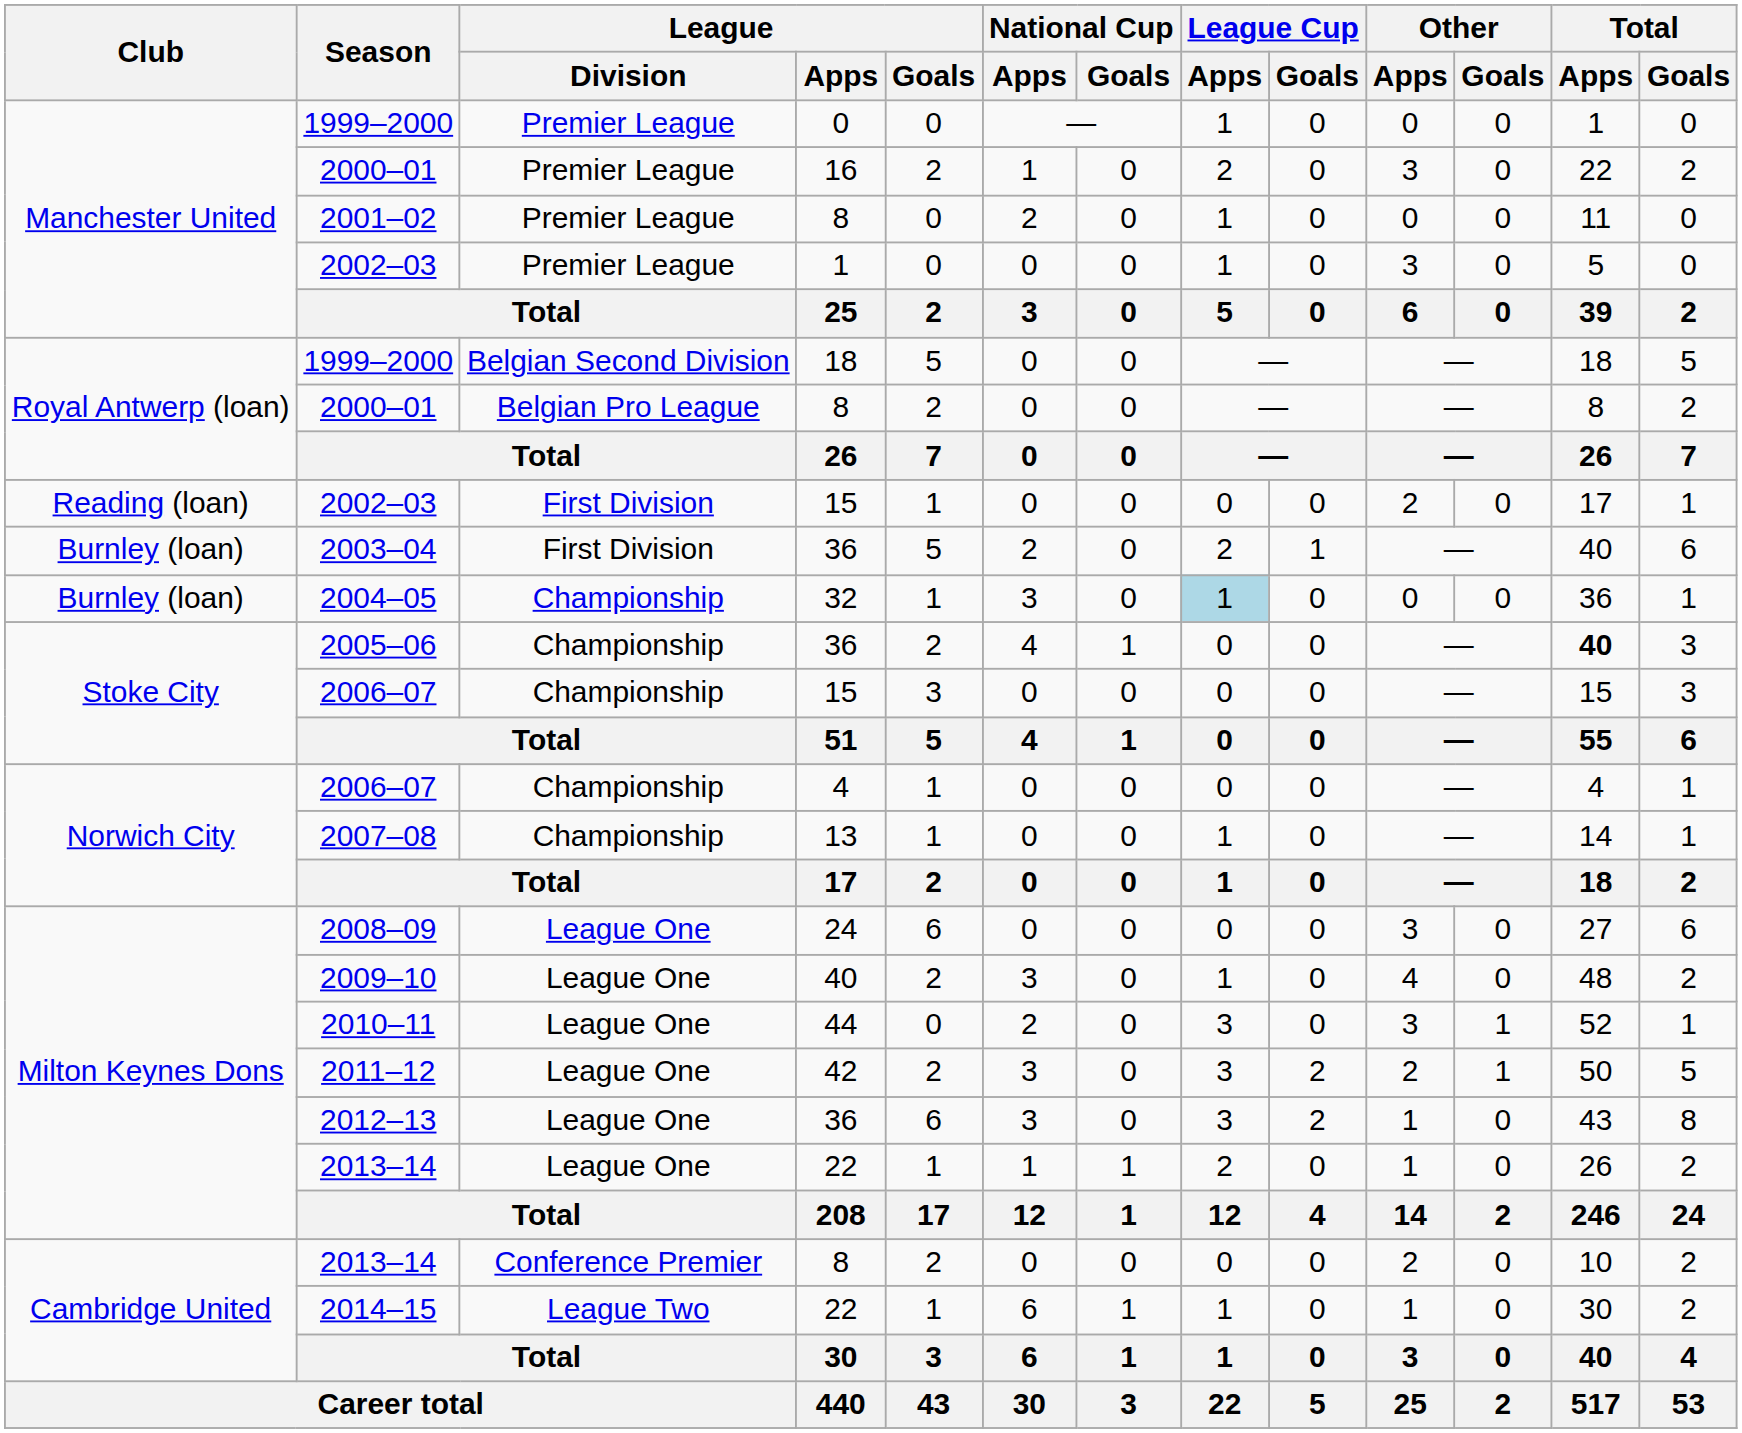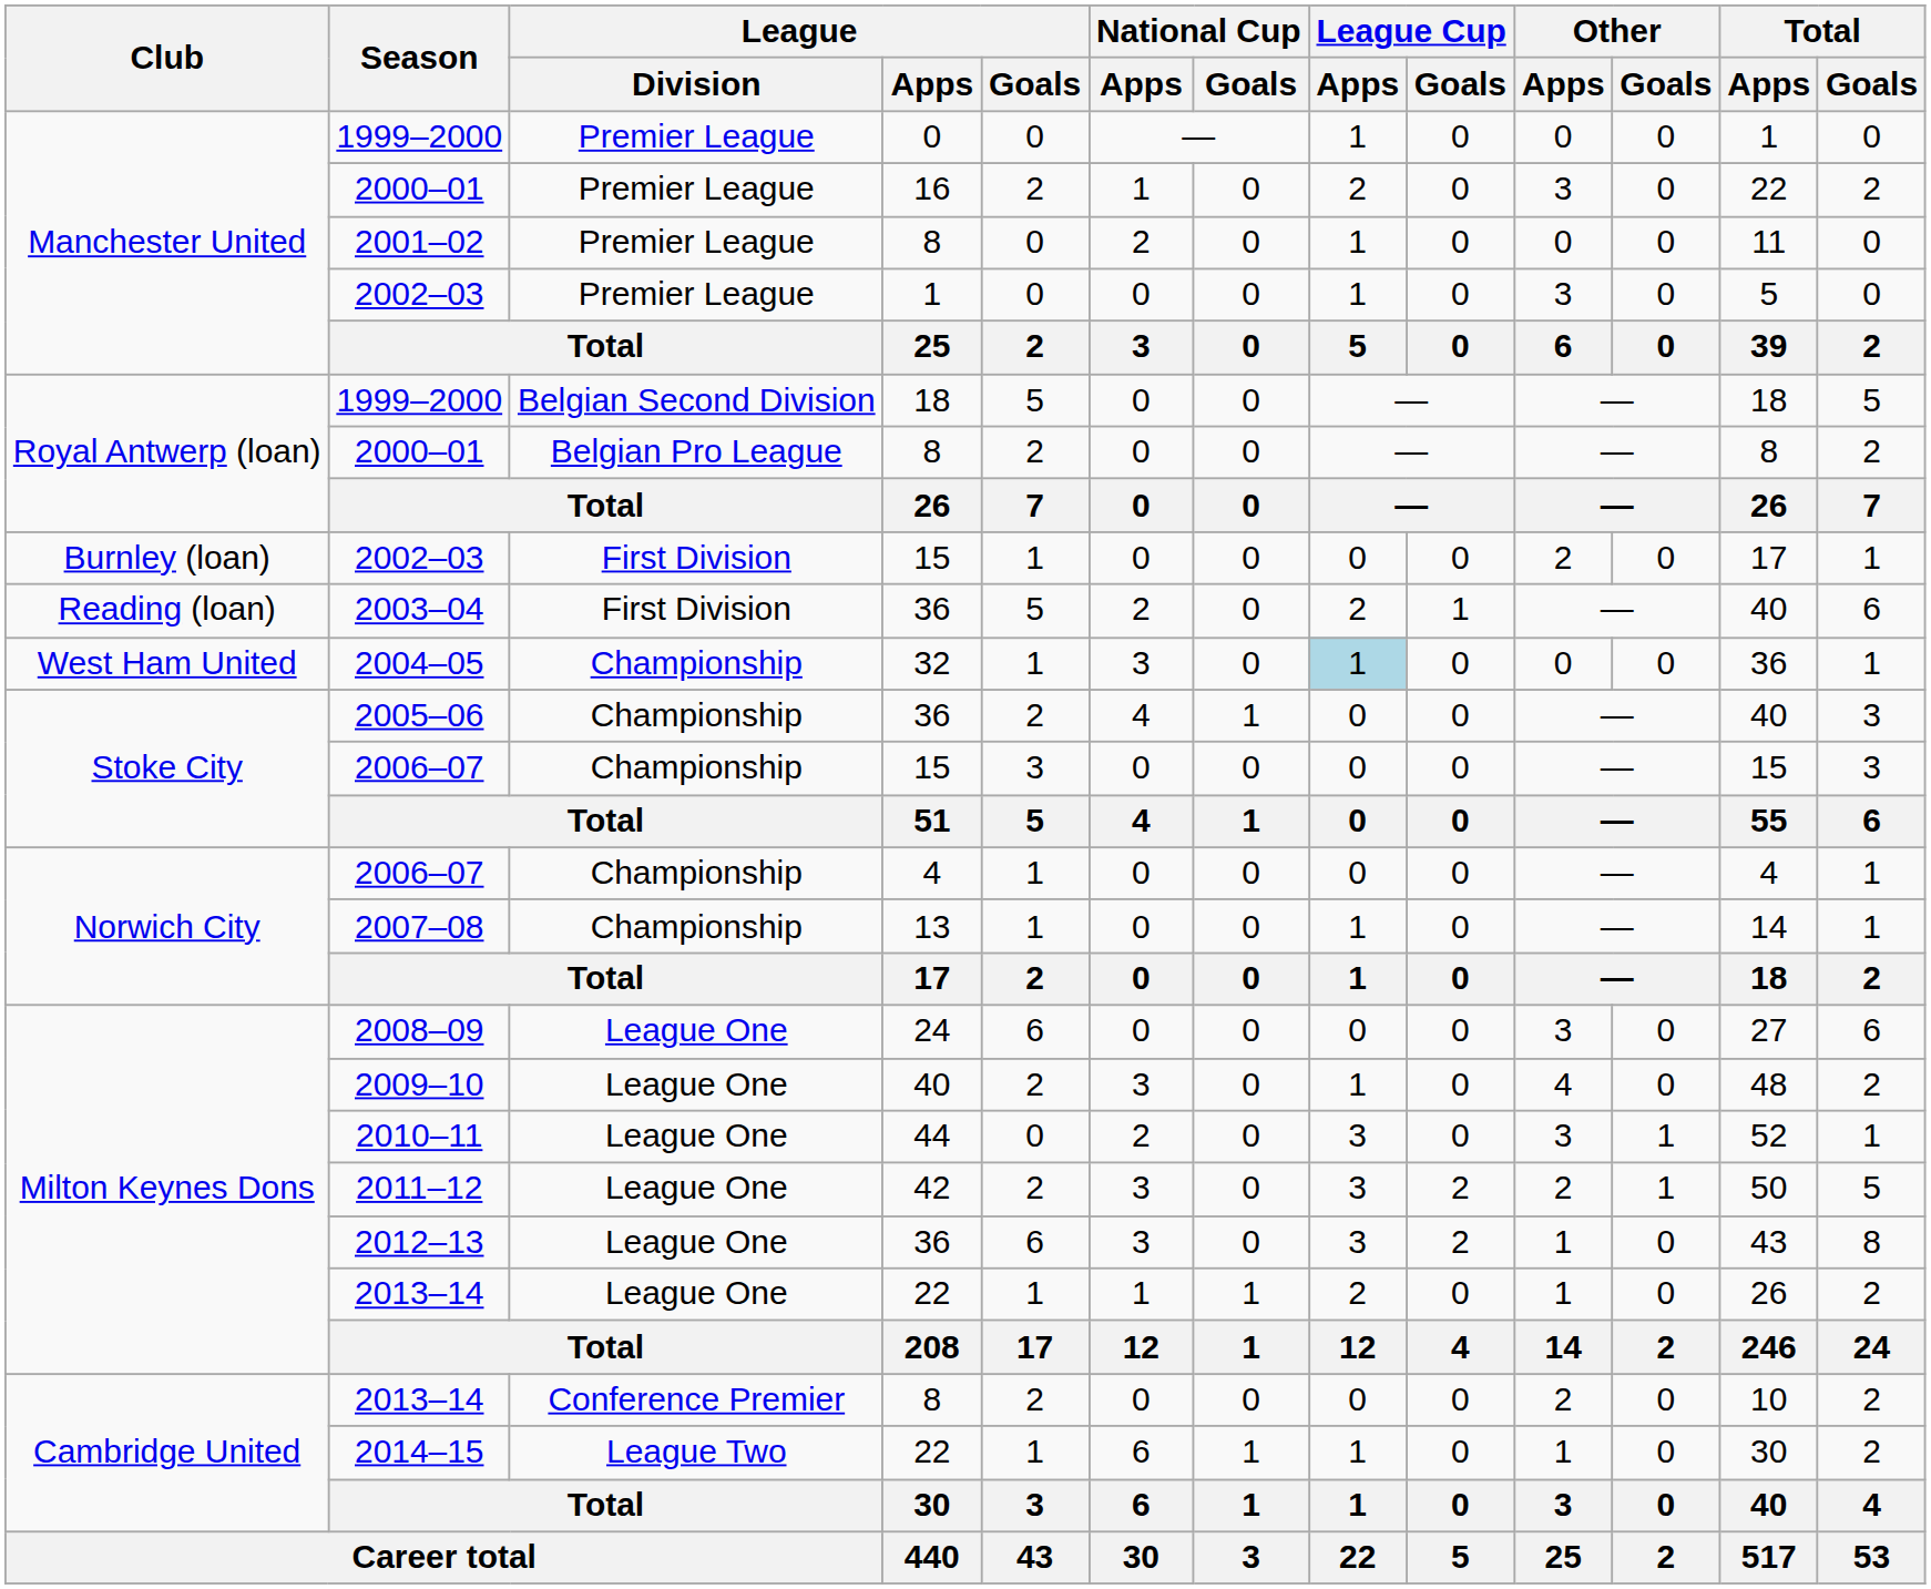 <table class="wikitable" style="text-align: center">
 <tr>
 <th rowspan="2">Club</th>
 <th rowspan="2">Season</th>
 <th colspan="3">League</th>
 <th colspan="2">National Cup</th>
 <th colspan="2"><a href='#'>League Cup</a></th>
 <th colspan="2">Other</th>
 <th colspan="2">Total</th>
 </tr>
 <tr>
 <th>Division</th>
 <th>Apps</th>
 <th>Goals</th>
 <th>Apps</th>
 <th>Goals</th>
 <th>Apps</th>
 <th>Goals</th>
 <th>Apps</th>
 <th>Goals</th>
 <th>Apps</th>
 <th>Goals</th>
 </tr>
 <tr>
 <td rowspan="5"><a href='#'>Manchester United</a></td>
 <td><a href='#'>1999–2000</a></td>
 <td><a href='#'>Premier League</a></td>
 <td>0</td>
 <td>0</td>
 <td colspan="2">—</td>
 <td>1</td>
 <td>0</td>
 <td>0</td>
 <td>0</td>
 <td>1</td>
 <td>0</td>
 </tr>
 <tr>
 <td><a href='#'>2000–01</a></td>
 <td>Premier League</td>
 <td>16</td>
 <td>2</td>
 <td>1</td>
 <td>0</td>
 <td>2</td>
 <td>0</td>
 <td>3</td>
 <td>0</td>
 <td>22</td>
 <td>2</td>
 </tr>
 <tr>
 <td><a href='#'>2001–02</a></td>
 <td>Premier League</td>
 <td>8</td>
 <td>0</td>
 <td>2</td>
 <td>0</td>
 <td>1</td>
 <td>0</td>
 <td>0</td>
 <td>0</td>
 <td>11</td>
 <td>0</td>
 </tr>
 <tr>
 <td><a href='#'>2002–03</a></td>
 <td>Premier League</td>
 <td>1</td>
 <td>0</td>
 <td>0</td>
 <td>0</td>
 <td>1</td>
 <td>0</td>
 <td>3</td>
 <td>0</td>
 <td>5</td>
 <td>0</td>
 </tr>
 <tr>
 <th colspan="2">Total</th>
 <th>25</th>
 <th>2</th>
 <th>3</th>
 <th>0</th>
 <th>5</th>
 <th>0</th>
 <th>6</th>
 <th>0</th>
 <th>39</th>
 <th>2</th>
 </tr>
 <tr>
 <td rowspan="3"><a href='#'>Royal Antwerp</a> (loan)</td>
 <td><a href='#'>1999–2000</a></td>
 <td><a href='#'>Belgian Second Division</a></td>
 <td>18</td>
 <td>5</td>
 <td>0</td>
 <td>0</td>
 <td colspan="2">—</td>
 <td colspan="2">—</td>
 <td>18</td>
 <td>5</td>
 </tr>
 <tr>
 <td><a href='#'>2000–01</a></td>
 <td><a href='#'>Belgian Pro League</a></td>
 <td>8</td>
 <td>2</td>
 <td>0</td>
 <td>0</td>
 <td colspan="2">—</td>
 <td colspan="2">—</td>
 <td>8</td>
 <td>2</td>
 </tr>
 <tr>
 <th colspan="2">Total</th>
 <th>26</th>
 <th>7</th>
 <th>0</th>
 <th>0</th>
 <th colspan="2">—</th>
 <th colspan="2">—</th>
 <th>26</th>
 <th>7</th>
 </tr>
 <tr>
-<td><a href='#'>Reading</a> (loan)</td>
+<td><a href='#'>Burnley</a> (loan)</td>
 <td><a href='#'>2002–03</a></td>
 <td><a href='#'>First Division</a></td>
 <td>15</td>
 <td>1</td>
 <td>0</td>
 <td>0</td>
 <td>0</td>
 <td>0</td>
 <td>2</td>
 <td>0</td>
 <td>17</td>
 <td>1</td>
 </tr>
 <tr>
-<td><a href='#'>Burnley</a> (loan)</td>
+<td><a href='#'>Reading</a> (loan)</td>
 <td><a href='#'>2003–04</a></td>
 <td>First Division</td>
 <td>36</td>
 <td>5</td>
 <td>2</td>
 <td>0</td>
 <td>2</td>
 <td>1</td>
 <td colspan="2">—</td>
 <td>40</td>
 <td>6</td>
 </tr>
 <tr>
-<td><a href='#'>Burnley</a> (loan)</td>
+<td><a href='#'>West Ham United</a></td>
 <td><a href='#'>2004–05</a></td>
 <td><a href='#'>Championship</a></td>
 <td>32</td>
 <td>1</td>
 <td>3</td>
 <td>0</td>
 <td style="background: lightblue;">1</td>
 <td>0</td>
 <td>0</td>
 <td>0</td>
 <td>36</td>
 <td>1</td>
 </tr>
 <tr>
 <td rowspan="3"><a href='#'>Stoke City</a></td>
 <td><a href='#'>2005–06</a></td>
 <td>Championship</td>
 <td>36</td>
 <td>2</td>
 <td>4</td>
 <td>1</td>
 <td>0</td>
 <td>0</td>
 <td colspan="2">—</td>
-<td><strong>40</strong></td>
+<td>40</td>
 <td>3</td>
 </tr>
 <tr>
 <td><a href='#'>2006–07</a></td>
 <td>Championship</td>
 <td>15</td>
 <td>3</td>
 <td>0</td>
 <td>0</td>
 <td>0</td>
 <td>0</td>
 <td colspan="2">—</td>
 <td>15</td>
 <td>3</td>
 </tr>
 <tr>
 <th colspan="2">Total</th>
 <th>51</th>
 <th>5</th>
 <th>4</th>
 <th>1</th>
 <th>0</th>
 <th>0</th>
 <th colspan="2">—</th>
 <th>55</th>
 <th>6</th>
 </tr>
 <tr>
 <td rowspan="3"><a href='#'>Norwich City</a></td>
 <td><a href='#'>2006–07</a></td>
 <td>Championship</td>
 <td>4</td>
 <td>1</td>
 <td>0</td>
 <td>0</td>
 <td>0</td>
 <td>0</td>
 <td colspan="2">—</td>
 <td>4</td>
 <td>1</td>
 </tr>
 <tr>
 <td><a href='#'>2007–08</a></td>
 <td>Championship</td>
 <td>13</td>
 <td>1</td>
 <td>0</td>
 <td>0</td>
 <td>1</td>
 <td>0</td>
 <td colspan="2">—</td>
 <td>14</td>
 <td>1</td>
 </tr>
 <tr>
 <th colspan="2">Total</th>
 <th>17</th>
 <th>2</th>
 <th>0</th>
 <th>0</th>
 <th>1</th>
 <th>0</th>
 <th colspan="2">—</th>
 <th>18</th>
 <th>2</th>
 </tr>
 <tr>
 <td rowspan="7"><a href='#'>Milton Keynes Dons</a></td>
 <td><a href='#'>2008–09</a></td>
 <td><a href='#'>League One</a></td>
 <td>24</td>
 <td>6</td>
 <td>0</td>
 <td>0</td>
 <td>0</td>
 <td>0</td>
 <td>3</td>
 <td>0</td>
 <td>27</td>
 <td>6</td>
 </tr>
 <tr>
 <td><a href='#'>2009–10</a></td>
 <td>League One</td>
 <td>40</td>
 <td>2</td>
 <td>3</td>
 <td>0</td>
 <td>1</td>
 <td>0</td>
 <td>4</td>
 <td>0</td>
 <td>48</td>
 <td>2</td>
 </tr>
 <tr>
 <td><a href='#'>2010–11</a></td>
 <td>League One</td>
 <td>44</td>
 <td>0</td>
 <td>2</td>
 <td>0</td>
 <td>3</td>
 <td>0</td>
 <td>3</td>
 <td>1</td>
 <td>52</td>
 <td>1</td>
 </tr>
 <tr>
 <td><a href='#'>2011–12</a></td>
 <td>League One</td>
 <td>42</td>
 <td>2</td>
 <td>3</td>
 <td>0</td>
 <td>3</td>
 <td>2</td>
 <td>2</td>
 <td>1</td>
 <td>50</td>
 <td>5</td>
 </tr>
 <tr>
 <td><a href='#'>2012–13</a></td>
 <td>League One</td>
 <td>36</td>
 <td>6</td>
 <td>3</td>
 <td>0</td>
 <td>3</td>
 <td>2</td>
 <td>1</td>
 <td>0</td>
 <td>43</td>
 <td>8</td>
 </tr>
 <tr>
 <td><a href='#'>2013–14</a></td>
 <td>League One</td>
 <td>22</td>
 <td>1</td>
 <td>1</td>
 <td>1</td>
 <td>2</td>
 <td>0</td>
 <td>1</td>
 <td>0</td>
 <td>26</td>
 <td>2</td>
 </tr>
 <tr>
 <th colspan="2">Total</th>
 <th>208</th>
 <th>17</th>
 <th>12</th>
 <th>1</th>
 <th>12</th>
 <th>4</th>
 <th>14</th>
 <th>2</th>
 <th>246</th>
 <th>24</th>
 </tr>
 <tr>
 <td rowspan="3"><a href='#'>Cambridge United</a></td>
 <td><a href='#'>2013–14</a></td>
 <td><a href='#'>Conference Premier</a></td>
 <td>8</td>
 <td>2</td>
 <td>0</td>
 <td>0</td>
 <td>0</td>
 <td>0</td>
 <td>2</td>
 <td>0</td>
 <td>10</td>
 <td>2</td>
 </tr>
 <tr>
 <td><a href='#'>2014–15</a></td>
 <td><a href='#'>League Two</a></td>
 <td>22</td>
 <td>1</td>
 <td>6</td>
 <td>1</td>
 <td>1</td>
 <td>0</td>
 <td>1</td>
 <td>0</td>
 <td>30</td>
 <td>2</td>
 </tr>
 <tr>
 <th colspan="2">Total</th>
 <th>30</th>
 <th>3</th>
 <th>6</th>
 <th>1</th>
 <th>1</th>
 <th>0</th>
 <th>3</th>
 <th>0</th>
 <th>40</th>
 <th>4</th>
 </tr>
 <tr>
 <th colspan="3">Career total</th>
 <th>440</th>
 <th>43</th>
 <th>30</th>
 <th>3</th>
 <th>22</th>
 <th>5</th>
 <th>25</th>
 <th>2</th>
 <th>517</th>
 <th>53</th>
 </tr>
 </table>
